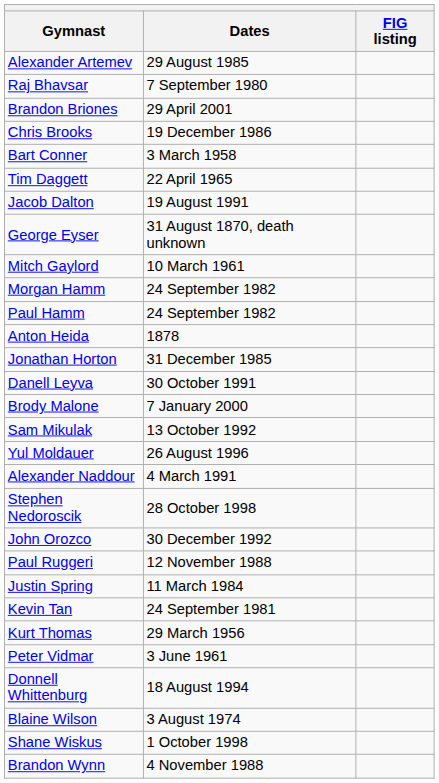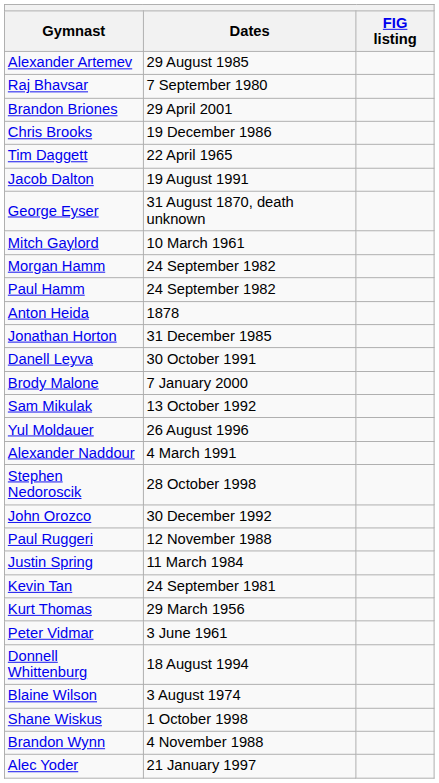 <table class="wikitable mw-collapsible mw-collapsed" width="75%">
 <tr>
 <th colspan="3"></th>
 </tr>
 <tr>
 <th>Gymnast</th>
 <th>Dates</th>
 <th><a href='#'>FIG</a> listing</th>
 </tr>
 <tr>
 <td><a href='#'>Alexander Artemev</a></td>
 <td>29 August 1985</td>
 <td></td>
 </tr>
 <tr>
 <td><a href='#'>Raj Bhavsar</a></td>
 <td>7 September 1980</td>
 <td></td>
 </tr>
 <tr>
 <td><a href='#'>Brandon Briones</a></td>
 <td>29 April 2001</td>
 <td></td>
 </tr>
 <tr>
 <td><a href='#'>Chris Brooks</a></td>
 <td>19 December 1986</td>
-<td></td>
-</tr>
-<tr>
-<td><a href='#'>Bart Conner</a></td>
-<td>3 March 1958</td>
 <td></td>
 </tr>
 <tr>
 <td><a href='#'>Tim Daggett</a></td>
 <td>22 April 1965</td>
 <td></td>
 </tr>
 <tr>
 <td><a href='#'>Jacob Dalton</a></td>
 <td>19 August 1991</td>
 <td></td>
 </tr>
 <tr>
 <td><a href='#'>George Eyser</a></td>
 <td>31 August 1870, death unknown</td>
 <td></td>
 </tr>
 <tr>
 <td><a href='#'>Mitch Gaylord</a></td>
 <td>10 March 1961</td>
 <td></td>
 </tr>
 <tr>
 <td><a href='#'>Morgan Hamm</a></td>
 <td>24 September 1982</td>
 <td></td>
 </tr>
 <tr>
 <td><a href='#'>Paul Hamm</a></td>
 <td>24 September 1982</td>
 <td></td>
 </tr>
 <tr>
 <td><a href='#'>Anton Heida</a></td>
 <td>1878</td>
 <td></td>
 </tr>
 <tr>
 <td><a href='#'>Jonathan Horton</a></td>
 <td>31 December 1985</td>
 <td></td>
 </tr>
 <tr>
 <td><a href='#'>Danell Leyva</a></td>
 <td>30 October 1991</td>
 <td></td>
 </tr>
 <tr>
 <td><a href='#'>Brody Malone</a></td>
 <td>7 January 2000</td>
 <td></td>
 </tr>
 <tr>
 <td><a href='#'>Sam Mikulak</a></td>
 <td>13 October 1992</td>
 <td></td>
 </tr>
 <tr>
 <td><a href='#'>Yul Moldauer</a></td>
 <td>26 August 1996</td>
 <td></td>
 </tr>
 <tr>
 <td><a href='#'>Alexander Naddour</a></td>
 <td>4 March 1991</td>
 <td></td>
 </tr>
 <tr>
 <td><a href='#'>Stephen Nedoroscik</a></td>
 <td>28 October 1998</td>
 <td></td>
 </tr>
 <tr>
 <td><a href='#'>John Orozco</a></td>
 <td>30 December 1992</td>
 <td></td>
 </tr>
 <tr>
 <td><a href='#'>Paul Ruggeri</a></td>
 <td>12 November 1988</td>
 <td></td>
 </tr>
 <tr>
 <td><a href='#'>Justin Spring</a></td>
 <td>11 March 1984</td>
 <td></td>
 </tr>
 <tr>
 <td><a href='#'>Kevin Tan</a></td>
 <td>24 September 1981</td>
 <td></td>
 </tr>
 <tr>
 <td><a href='#'>Kurt Thomas</a></td>
 <td>29 March 1956</td>
 <td></td>
 </tr>
 <tr>
 <td><a href='#'>Peter Vidmar</a></td>
 <td>3 June 1961</td>
 <td></td>
 </tr>
 <tr>
 <td><a href='#'>Donnell Whittenburg</a></td>
 <td>18 August 1994</td>
 <td></td>
 </tr>
 <tr>
 <td><a href='#'>Blaine Wilson</a></td>
 <td>3 August 1974</td>
 <td></td>
 </tr>
 <tr>
 <td><a href='#'>Shane Wiskus</a></td>
 <td>1 October 1998</td>
 <td></td>
 </tr>
 <tr>
 <td><a href='#'>Brandon Wynn</a></td>
 <td>4 November 1988</td>
 <td></td>
 </tr>
+<tr>
+<td><a href='#'>Alec Yoder</a></td>
+<td>21 January 1997</td>
+<td></td>
+</tr>
 </table>
